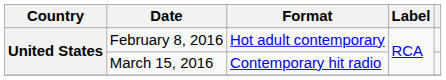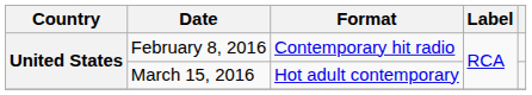 <table class="wikitable plainrowheaders">
 <tr>
 <th>Country</th>
 <th>Date</th>
 <th>Format</th>
 <th>Label</th>
 <th></th>
 </tr>
 <tr>
 <th scope="row" rowspan="2">United States</th>
 <td>February 8, 2016</td>
-<td><a href='#'>Hot adult contemporary</a></td>
+<td><a href='#'>Contemporary hit radio</a></td>
 <td rowspan="2"><a href='#'>RCA</a></td>
 <td></td>
 </tr>
 <tr>
 <td>March 15, 2016</td>
-<td><a href='#'>Contemporary hit radio</a></td>
+<td><a href='#'>Hot adult contemporary</a></td>
 <td></td>
 </tr>
 <tr>
 </tr>
 </table>
